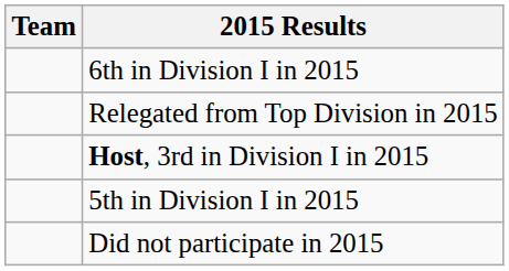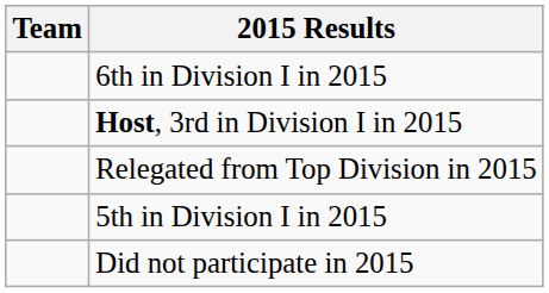 <table class="wikitable">
 <tr>
 <th>Team</th>
 <th>2015 Results</th>
 </tr>
 <tr>
 <td></td>
 <td>6th in Division I in 2015</td>
 </tr>
 <tr>
 <td></td>
-<td>Relegated from Top Division in 2015</td>
+<td><strong>Host</strong>, 3rd in Division I in 2015</td>
 </tr>
 <tr>
 <td></td>
-<td><strong>Host</strong>, 3rd in Division I in 2015</td>
+<td>Relegated from Top Division in 2015</td>
 </tr>
 <tr>
 <td></td>
 <td>5th in Division I in 2015</td>
 </tr>
 <tr>
 <td></td>
 <td>Did not participate in 2015</td>
 </tr>
 </table>
